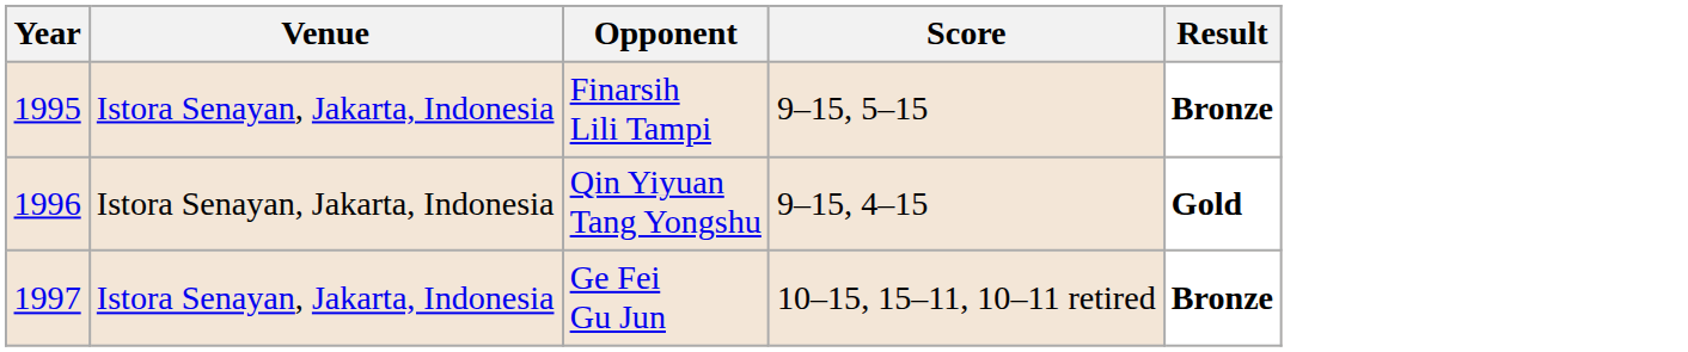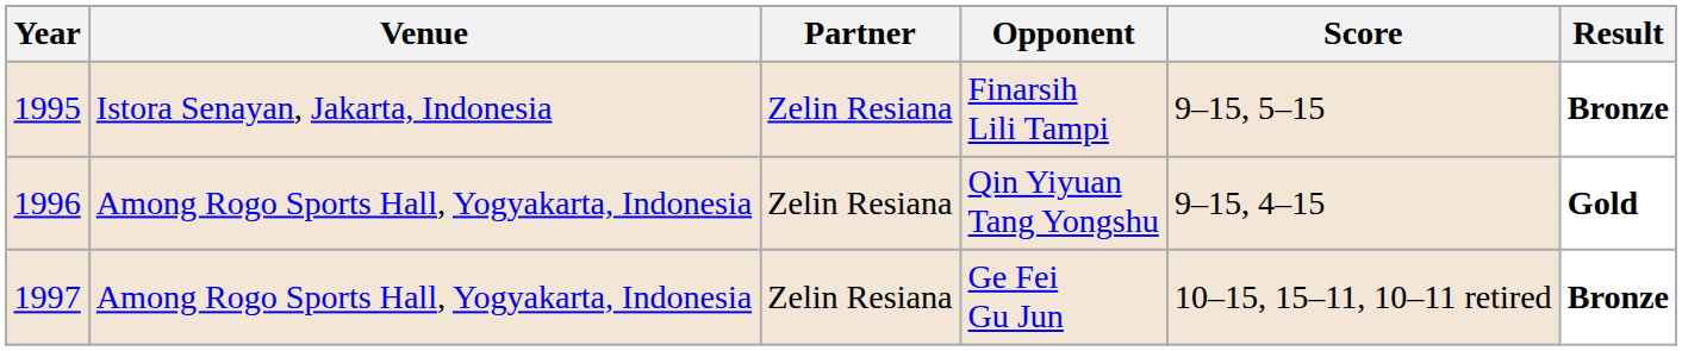 <table class="sortable wikitable" style="font-size: 90%;">
 <tr>
 <th>Year</th>
 <th>Venue</th>
+<th>Partner</th>
 <th>Opponent</th>
 <th>Score</th>
 <th>Result</th>
 </tr>
 <tr style="background:#F3E6D7">
 <td align="center"><a href='#'>1995</a></td>
 <td align="left"><a href='#'>Istora Senayan</a>, <a href='#'>Jakarta, Indonesia</a></td>
+<td align="left"> <a href='#'>Zelin Resiana</a></td>
 <td align="left"> <a href='#'>Finarsih</a> <br>  <a href='#'>Lili Tampi</a></td>
 <td align="left">9–15, 5–15</td>
 <td style="text-align:left; background:white"> <strong>Bronze</strong></td>
 </tr>
 <tr style="background:#F3E6D7">
 <td align="center"><a href='#'>1996</a></td>
-<td align="left">Istora Senayan, Jakarta, Indonesia</td>
+<td align="left"><a href='#'>Among Rogo Sports Hall</a>, <a href='#'>Yogyakarta, Indonesia</a></td>
+<td align="left"> Zelin Resiana</td>
 <td align="left"> <a href='#'>Qin Yiyuan</a> <br>  <a href='#'>Tang Yongshu</a></td>
 <td align="left">9–15, 4–15</td>
 <td style="text-align:left; background:white"> <strong>Gold</strong></td>
 </tr>
 <tr style="background:#F3E6D7">
 <td align="center"><a href='#'>1997</a></td>
-<td align="left"><a href='#'>Istora Senayan</a>, <a href='#'>Jakarta, Indonesia</a></td>
+<td align="left"><a href='#'>Among Rogo Sports Hall</a>, <a href='#'>Yogyakarta, Indonesia</a></td>
+<td align="left"> Zelin Resiana</td>
 <td align="left"> <a href='#'>Ge Fei</a> <br>  <a href='#'>Gu Jun</a></td>
 <td align="left">10–15, 15–11, 10–11 retired</td>
 <td style="text-align:left; background:white"> <strong>Bronze</strong></td>
 </tr>
 </table>
